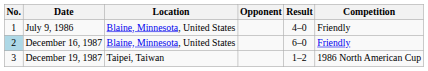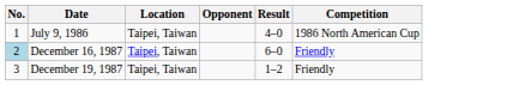 <table class="wikitable plainrowheaders">
 <tr>
 <th>No.</th>
 <th>Date</th>
 <th>Location</th>
 <th>Opponent</th>
 <th>Result</th>
 <th>Competition</th>
 </tr>
 <tr>
 <td align="center">1</td>
 <td>July 9, 1986</td>
-<td><a href='#'>Blaine, Minnesota</a>, United States</td>
+<td>Taipei, Taiwan</td>
 <td></td>
 <td align="center">4–0</td>
-<td>Friendly</td>
+<td>1986 North American Cup</td>
 </tr>
 <tr>
 <td align="center" style="background: lightblue;">2</td>
 <td>December 16, 1987</td>
-<td><a href='#'>Blaine, Minnesota</a>, United States</td>
+<td><a href='#'>Taipei</a>, Taiwan</td>
 <td></td>
 <td align="center">6–0</td>
 <td><a href='#'>Friendly</a></td>
 </tr>
 <tr>
 <td align="center">3</td>
 <td>December 19, 1987</td>
 <td>Taipei, Taiwan</td>
 <td></td>
 <td align="center">1–2</td>
-<td>1986 North American Cup</td>
+<td>Friendly</td>
 </tr>
 </table>
